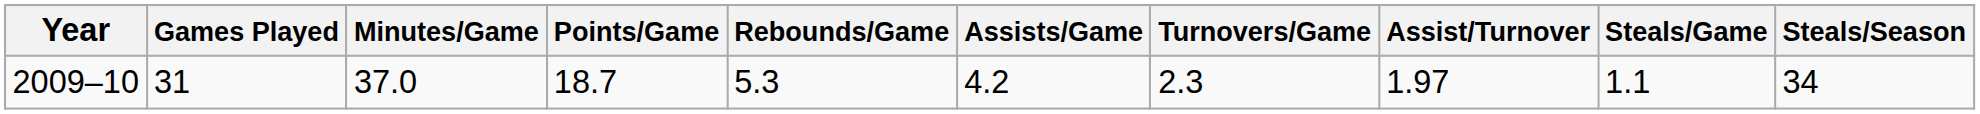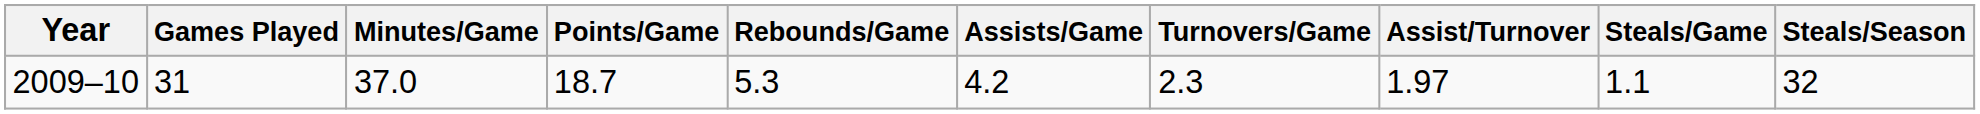 <table class="wikitable">
 <tr>
 <th>Year</th>
 <th><small>Games Played</small></th>
 <th><small>Minutes/Game</small></th>
 <th><small>Points/Game</small></th>
 <th><small>Rebounds/Game</small></th>
 <th><small>Assists/Game</small></th>
 <th><small>Turnovers/Game</small></th>
 <th><small>Assist/Turnover</small></th>
 <th><small>Steals/Game</small></th>
 <th><small>Steals/Season</small></th>
 </tr>
 <tr>
 <td>2009–10</td>
 <td>31</td>
 <td>37.0</td>
 <td>18.7</td>
 <td>5.3</td>
 <td>4.2</td>
 <td>2.3</td>
 <td>1.97</td>
 <td>1.1</td>
-<td>34</td>
+<td>32</td>
 </tr>
 </table>
